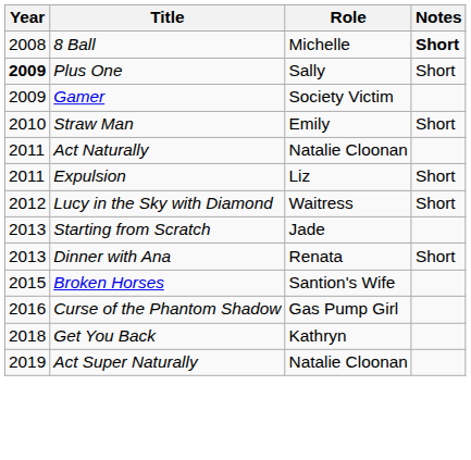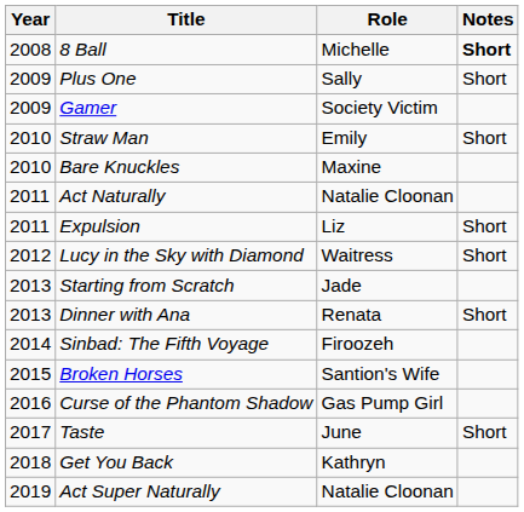 <table class="wikitable sortable">
 <tr>
 <th>Year</th>
 <th>Title</th>
 <th>Role</th>
 <th class="unsortable">Notes</th>
 </tr>
 <tr>
 <td>2008</td>
 <td><em>8 Ball</em></td>
 <td>Michelle</td>
 <td><strong>Short</strong></td>
 </tr>
 <tr>
-<td><strong>2009</strong></td>
+<td>2009</td>
 <td><em>Plus One</em></td>
 <td>Sally</td>
 <td>Short</td>
 </tr>
 <tr>
 <td>2009</td>
 <td><em><a href='#'>Gamer</a></em></td>
 <td>Society Victim</td>
 <td></td>
 </tr>
 <tr>
 <td>2010</td>
 <td><em>Straw Man</em></td>
 <td>Emily</td>
 <td>Short</td>
+</tr>
+<tr>
+<td>2010</td>
+<td><em>Bare Knuckles</em></td>
+<td>Maxine</td>
+<td></td>
 </tr>
 <tr>
 <td>2011</td>
 <td><em>Act Naturally</em></td>
 <td>Natalie Cloonan</td>
 <td></td>
 </tr>
 <tr>
 <td>2011</td>
 <td><em>Expulsion</em></td>
 <td>Liz</td>
 <td>Short</td>
 </tr>
 <tr>
 <td>2012</td>
 <td><em>Lucy in the Sky with Diamond</em></td>
 <td>Waitress</td>
 <td>Short</td>
 </tr>
 <tr>
 <td>2013</td>
 <td><em>Starting from Scratch</em></td>
 <td>Jade</td>
 <td></td>
 </tr>
 <tr>
 <td>2013</td>
 <td><em>Dinner with Ana</em></td>
 <td>Renata</td>
 <td>Short</td>
 </tr>
 <tr>
+<td>2014</td>
+<td><em>Sinbad: The Fifth Voyage</em></td>
+<td>Firoozeh</td>
+<td></td>
+</tr>
+<tr>
 <td>2015</td>
 <td><em><a href='#'>Broken Horses</a></em></td>
 <td>Santion's Wife</td>
 <td></td>
 </tr>
 <tr>
 <td>2016</td>
 <td><em>Curse of the Phantom Shadow</em></td>
 <td>Gas Pump Girl</td>
 <td></td>
+</tr>
+<tr>
+<td>2017</td>
+<td><em>Taste</em></td>
+<td>June</td>
+<td>Short</td>
 </tr>
 <tr>
 <td>2018</td>
 <td><em>Get You Back</em></td>
 <td>Kathryn</td>
 <td></td>
 </tr>
 <tr>
 <td>2019</td>
 <td><em>Act Super Naturally</em></td>
 <td>Natalie Cloonan</td>
 <td></td>
 </tr>
 </table>
